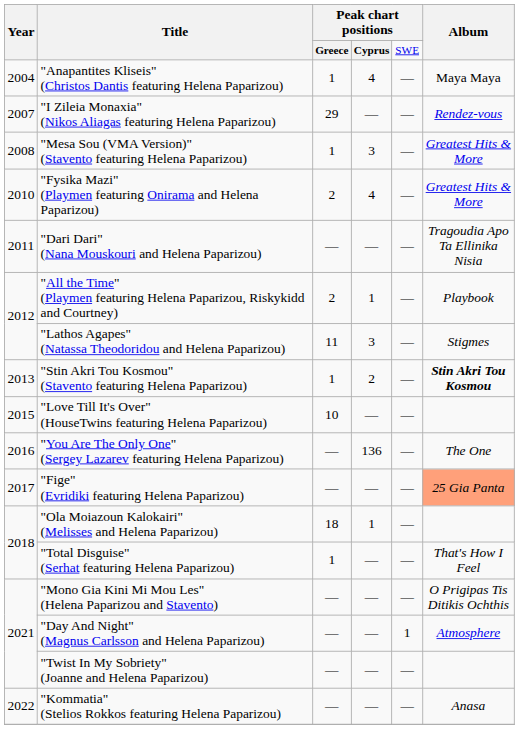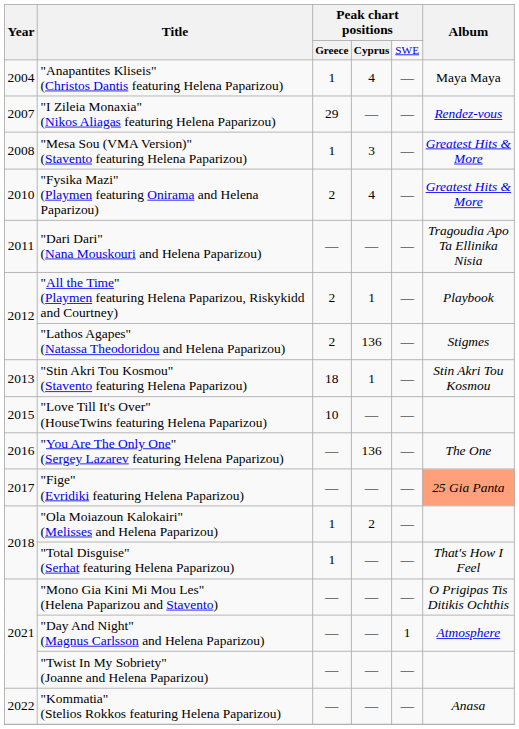 <table class="wikitable" style="text-align:center;">
 <tr>
 <th rowspan="2">Year</th>
 <th scope="col" rowspan="2" style="width:20em;">Title</th>
 <th colspan="3">Peak chart positions</th>
 <th rowspan="2">Album</th>
 </tr>
 <tr style="font-size:smaller">
 <th width="30">Greece</th>
 <th width="30">Cyprus</th>
 <td width="30"><a href='#'>SWE</a> <br></td>
 </tr>
 <tr>
 <td rowspan="1">2004</td>
 <td align="left">"Anapantites Kliseis" <br><span>(<a href='#'>Christos Dantis</a> featuring Helena Paparizou)</span></td>
 <td>1</td>
 <td>4</td>
 <td>—</td>
 <td>Maya Maya</td>
 </tr>
 <tr>
 <td rowspan="1">2007</td>
 <td align="left">"I Zileia Monaxia" <br><span>(<a href='#'>Nikos Aliagas</a> featuring Helena Paparizou)</span></td>
 <td>29</td>
 <td>—</td>
 <td>—</td>
 <td rowspan="1"><em><a href='#'>Rendez-vous</a></em></td>
 </tr>
 <tr>
 <td rowspan="1">2008</td>
 <td align="left">"Mesa Sou (VMA Version)" <br><span>(<a href='#'>Stavento</a> featuring Helena Paparizou)</span></td>
 <td>1</td>
 <td>3</td>
 <td>—</td>
 <td rowspan="1"><em><a href='#'>Greatest Hits & More</a> </em></td>
 </tr>
 <tr>
 <td rowspan="1">2010</td>
 <td align="left">"Fysika Mazi" <br><span>(<a href='#'>Playmen</a> featuring <a href='#'>Onirama</a> and Helena Paparizou)</span></td>
 <td>2</td>
 <td>4</td>
 <td>—</td>
 <td rowspan="1"><em><a href='#'>Greatest Hits & More</a> </em></td>
 </tr>
 <tr>
 <td rowspan="1">2011</td>
 <td align="left">"Dari Dari" <br><span>(<a href='#'>Nana Mouskouri</a> and Helena Paparizou)</span></td>
 <td>—</td>
 <td>—</td>
 <td>—</td>
 <td rowspan="1"><em>Tragoudia Apo Ta Ellinika Nisia</em></td>
 </tr>
 <tr>
 <td rowspan="2">2012</td>
 <td align="left">"<a href='#'>All the Time</a>" <br><span>(<a href='#'>Playmen</a> featuring Helena Paparizou, Riskykidd and Courtney)</span></td>
 <td>2</td>
 <td>1</td>
 <td>—</td>
 <td rowspan="1"><em>Playbook</em></td>
 </tr>
 <tr>
 <td align="left">"Lathos Agapes" <br><span>(<a href='#'>Natassa Theodoridou</a> and Helena Paparizou)</span></td>
-<td>11</td>
-<td>3</td>
+<td>2</td>
+<td>136</td>
 <td>—</td>
 <td rowspan="1"><em>Stigmes</em></td>
 </tr>
 <tr>
 <td rowspan="1">2013</td>
 <td align="left">"Stin Akri Tou Kosmou" <br><span>(<a href='#'>Stavento</a> featuring Helena Paparizou)</span></td>
+<td>18</td>
 <td>1</td>
-<td>2</td>
 <td>—</td>
-<td rowspan="1"><strong><em>Stin Akri Tou Kosmou</em></strong></td>
+<td rowspan="1"><em>Stin Akri Tou Kosmou</em></td>
 </tr>
 <tr>
 <td rowspan="1">2015</td>
 <td align="left">"Love Till It's Over" <br><span>(HouseTwins featuring Helena Paparizou)</span></td>
 <td>10</td>
 <td>—</td>
 <td>—</td>
 <td></td>
 </tr>
 <tr>
 <td rowspan="1">2016</td>
 <td align="left">"<a href='#'>You Are The Only One</a>" <br><span>(<a href='#'>Sergey Lazarev</a> featuring Helena Paparizou)</span></td>
 <td>—</td>
 <td>136</td>
 <td>—</td>
 <td rowspan="1"><em>The One</em></td>
 </tr>
 <tr>
 <td rowspan="1">2017</td>
 <td align="left">"Fige" <br><span>(<a href='#'>Evridiki</a> featuring Helena Paparizou)</span></td>
 <td>—</td>
 <td>—</td>
 <td>—</td>
 <td rowspan="1" style="background: lightsalmon;"><em>25 Gia Panta</em></td>
 </tr>
 <tr>
 <td rowspan="2">2018</td>
 <td align="left">"Ola Moiazoun Kalokairi" <br><span>(<a href='#'>Melisses</a> and Helena Paparizou)</span></td>
-<td>18</td>
 <td>1</td>
+<td>2</td>
 <td>—</td>
 <td></td>
 </tr>
 <tr>
 <td align="left">"Total Disguise" <br><span>(<a href='#'>Serhat</a> featuring Helena Paparizou)</span></td>
 <td>1</td>
 <td>—</td>
 <td>—</td>
 <td rowspan="1"><em>That's How I Feel</em></td>
 </tr>
 <tr>
 <td rowspan="3">2021</td>
 <td align="left">"Mono Gia Kini Mi Mou Les" <br><span>(Helena Paparizou and <a href='#'>Stavento</a>)</span></td>
 <td>—</td>
 <td>—</td>
 <td>—</td>
 <td rowspan="1"><em>O Prigipas Tis Ditikis Ochthis</em></td>
 </tr>
 <tr>
 <td align="left">"Day And Night" <br><span>(<a href='#'>Magnus Carlsson</a> and Helena Paparizou)</span></td>
 <td>—</td>
 <td>—</td>
 <td>1</td>
 <td><em><a href='#'>Atmosphere</a></em></td>
 </tr>
 <tr>
 <td align="left">"Twist In My Sobriety" <br><span>(Joanne and Helena Paparizou)</span></td>
 <td>—</td>
 <td>—</td>
 <td>—</td>
 <td></td>
 </tr>
 <tr>
 <td rowspan="1">2022</td>
 <td align="left">"Kommatia" <br><span>(Stelios Rokkos featuring Helena Paparizou)</span></td>
 <td>—</td>
 <td>—</td>
 <td>—</td>
 <td><em>Anasa</em></td>
 </tr>
 <tr>
 </tr>
 </table>
